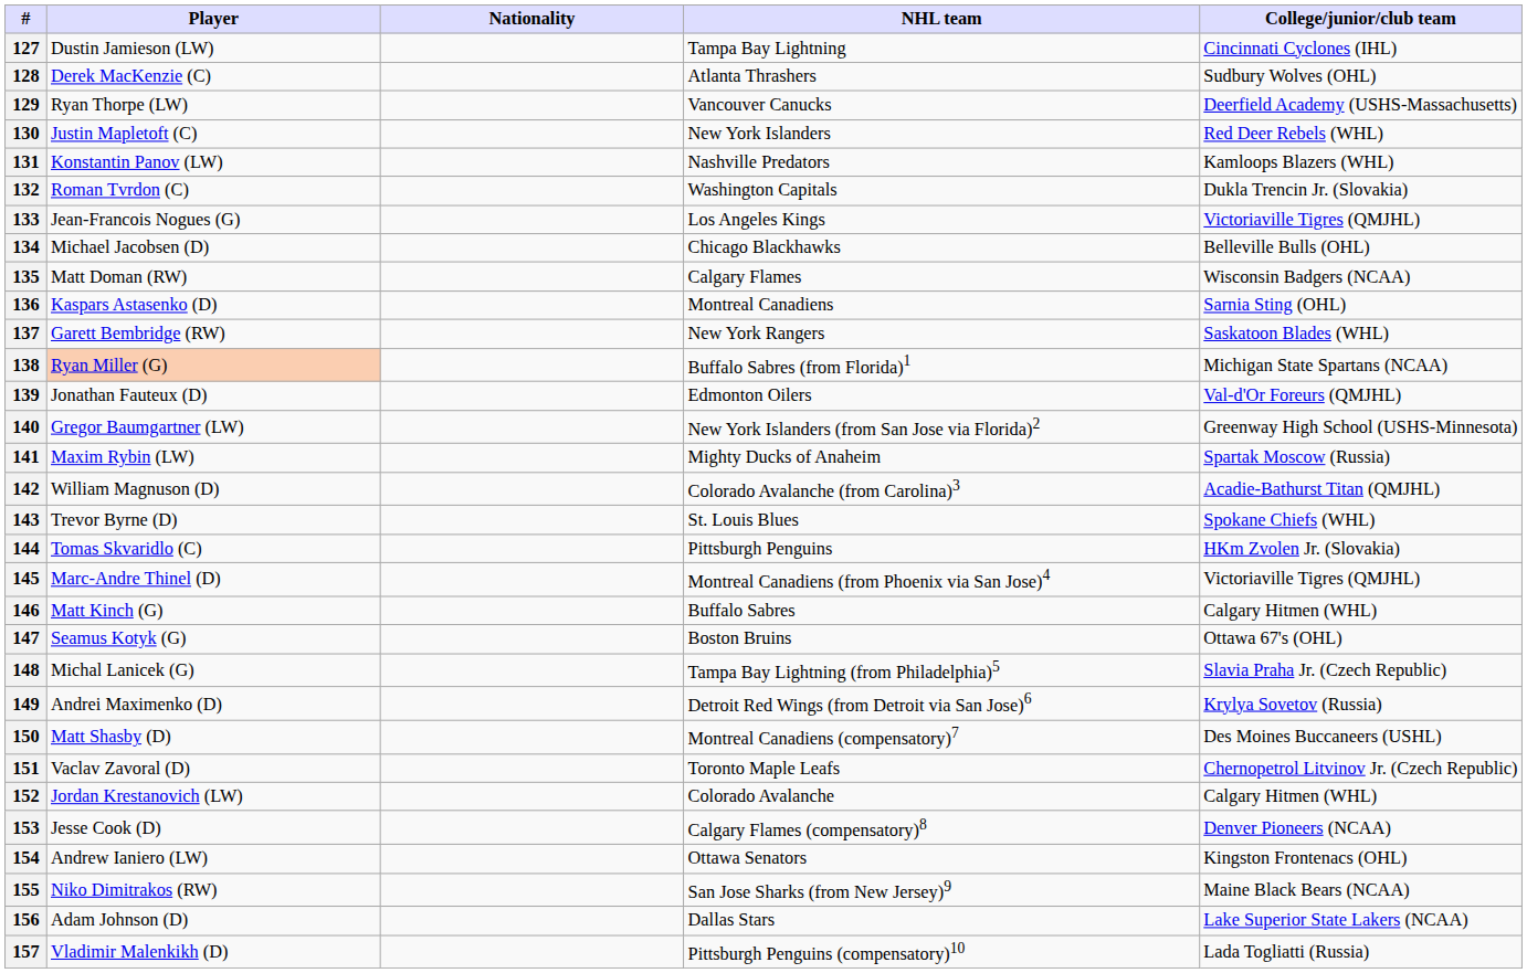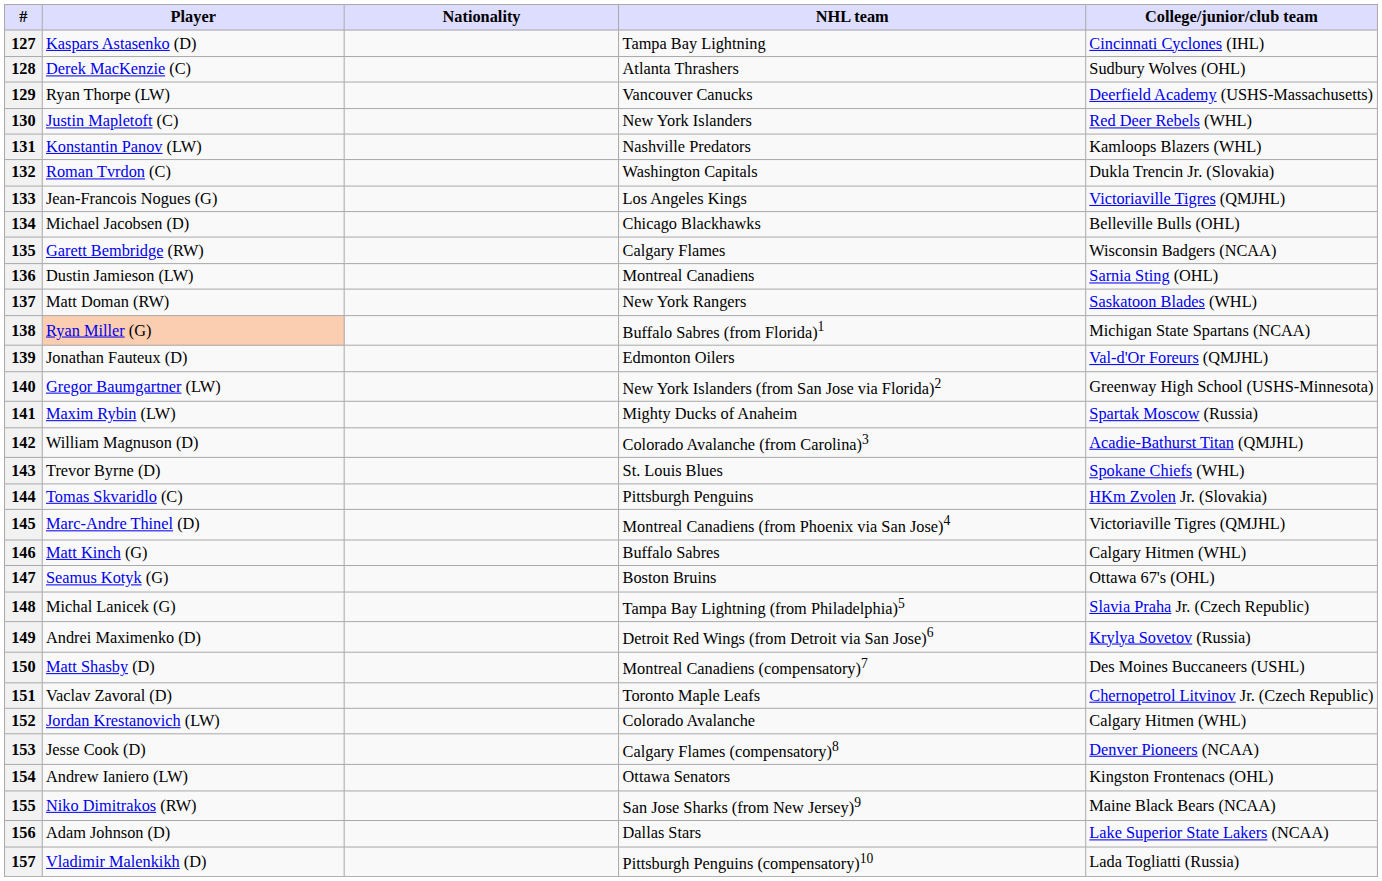 <table class="wikitable">
 <tr>
 <th style="background:#ddf; width:2.75%;">#</th>
 <th style="background:#ddf; width:22.0%;">Player</th>
 <th style="background:#ddf; width:20.0%;">Nationality</th>
 <th style="background:#ddf; width:34.0%;">NHL team</th>
 <th style="background:#ddf; width:100.0%;">College/junior/club team</th>
 </tr>
 <tr>
 <th>127</th>
-<td>Dustin Jamieson (LW)</td>
+<td><a href='#'>Kaspars Astasenko</a> (D)</td>
 <td></td>
 <td>Tampa Bay Lightning</td>
 <td><a href='#'>Cincinnati Cyclones</a> (IHL)</td>
 </tr>
 <tr>
 <th>128</th>
 <td><a href='#'>Derek MacKenzie</a> (C)</td>
 <td></td>
 <td>Atlanta Thrashers</td>
 <td>Sudbury Wolves (OHL)</td>
 </tr>
 <tr>
 <th>129</th>
 <td>Ryan Thorpe (LW)</td>
 <td></td>
 <td>Vancouver Canucks</td>
 <td><a href='#'>Deerfield Academy</a> (USHS-Massachusetts)</td>
 </tr>
 <tr>
 <th>130</th>
 <td><a href='#'>Justin Mapletoft</a> (C)</td>
 <td></td>
 <td>New York Islanders</td>
 <td><a href='#'>Red Deer Rebels</a> (WHL)</td>
 </tr>
 <tr>
 <th>131</th>
 <td><a href='#'>Konstantin Panov</a> (LW)</td>
 <td></td>
 <td>Nashville Predators</td>
 <td>Kamloops Blazers (WHL)</td>
 </tr>
 <tr>
 <th>132</th>
 <td><a href='#'>Roman Tvrdon</a> (C)</td>
 <td></td>
 <td>Washington Capitals</td>
 <td>Dukla Trencin Jr. (Slovakia)</td>
 </tr>
 <tr>
 <th>133</th>
 <td>Jean-Francois Nogues (G)</td>
 <td></td>
 <td>Los Angeles Kings</td>
 <td><a href='#'>Victoriaville Tigres</a> (QMJHL)</td>
 </tr>
 <tr>
 <th>134</th>
 <td>Michael Jacobsen (D)</td>
 <td></td>
 <td>Chicago Blackhawks</td>
 <td>Belleville Bulls (OHL)</td>
 </tr>
 <tr>
 <th>135</th>
-<td>Matt Doman (RW)</td>
+<td><a href='#'>Garett Bembridge</a> (RW)</td>
 <td></td>
 <td>Calgary Flames</td>
 <td>Wisconsin Badgers (NCAA)</td>
 </tr>
 <tr>
 <th>136</th>
-<td><a href='#'>Kaspars Astasenko</a> (D)</td>
+<td>Dustin Jamieson (LW)</td>
 <td></td>
 <td>Montreal Canadiens</td>
 <td><a href='#'>Sarnia Sting</a> (OHL)</td>
 </tr>
 <tr>
 <th>137</th>
-<td><a href='#'>Garett Bembridge</a> (RW)</td>
+<td>Matt Doman (RW)</td>
 <td></td>
 <td>New York Rangers</td>
 <td><a href='#'>Saskatoon Blades</a> (WHL)</td>
 </tr>
 <tr>
 <th>138</th>
 <td style="background:#fbceb1;"><a href='#'>Ryan Miller</a> (G)</td>
 <td></td>
 <td>Buffalo Sabres (from Florida)<sup>1</sup></td>
 <td>Michigan State Spartans (NCAA)</td>
 </tr>
 <tr>
 <th>139</th>
 <td>Jonathan Fauteux (D)</td>
 <td></td>
 <td>Edmonton Oilers</td>
 <td><a href='#'>Val-d'Or Foreurs</a> (QMJHL)</td>
 </tr>
 <tr>
 <th>140</th>
 <td><a href='#'>Gregor Baumgartner</a> (LW)</td>
 <td></td>
 <td>New York Islanders (from San Jose via Florida)<sup>2</sup></td>
 <td>Greenway High School (USHS-Minnesota)</td>
 </tr>
 <tr>
 <th>141</th>
 <td><a href='#'>Maxim Rybin</a> (LW)</td>
 <td></td>
 <td>Mighty Ducks of Anaheim</td>
 <td><a href='#'>Spartak Moscow</a> (Russia)</td>
 </tr>
 <tr>
 <th>142</th>
 <td>William Magnuson (D)</td>
 <td></td>
 <td>Colorado Avalanche (from Carolina)<sup>3</sup></td>
 <td><a href='#'>Acadie-Bathurst Titan</a> (QMJHL)</td>
 </tr>
 <tr>
 <th>143</th>
 <td>Trevor Byrne (D)</td>
 <td></td>
 <td>St. Louis Blues</td>
 <td><a href='#'>Spokane Chiefs</a> (WHL)</td>
 </tr>
 <tr>
 <th>144</th>
 <td><a href='#'>Tomas Skvaridlo</a> (C)</td>
 <td></td>
 <td>Pittsburgh Penguins</td>
 <td><a href='#'>HKm Zvolen</a> Jr. (Slovakia)</td>
 </tr>
 <tr>
 <th>145</th>
 <td><a href='#'>Marc-Andre Thinel</a> (D)</td>
 <td></td>
 <td>Montreal Canadiens (from Phoenix via San Jose)<sup>4</sup></td>
 <td>Victoriaville Tigres (QMJHL)</td>
 </tr>
 <tr>
 <th>146</th>
 <td><a href='#'>Matt Kinch</a> (G)</td>
 <td></td>
 <td>Buffalo Sabres</td>
 <td>Calgary Hitmen (WHL)</td>
 </tr>
 <tr>
 <th>147</th>
 <td><a href='#'>Seamus Kotyk</a> (G)</td>
 <td></td>
 <td>Boston Bruins</td>
 <td>Ottawa 67's (OHL)</td>
 </tr>
 <tr>
 <th>148</th>
 <td>Michal Lanicek (G)</td>
 <td></td>
 <td>Tampa Bay Lightning (from Philadelphia)<sup>5</sup></td>
 <td><a href='#'>Slavia Praha</a> Jr. (Czech Republic)</td>
 </tr>
 <tr>
 <th>149</th>
 <td>Andrei Maximenko (D)</td>
 <td></td>
 <td>Detroit Red Wings (from Detroit via San Jose)<sup>6</sup></td>
 <td><a href='#'>Krylya Sovetov</a> (Russia)</td>
 </tr>
 <tr>
 <th>150</th>
 <td><a href='#'>Matt Shasby</a> (D)</td>
 <td></td>
 <td>Montreal Canadiens (compensatory)<sup>7</sup></td>
 <td>Des Moines Buccaneers (USHL)</td>
 </tr>
 <tr>
 <th>151</th>
 <td>Vaclav Zavoral (D)</td>
 <td></td>
 <td>Toronto Maple Leafs</td>
 <td><a href='#'>Chernopetrol Litvinov</a> Jr. (Czech Republic)</td>
 </tr>
 <tr>
 <th>152</th>
 <td><a href='#'>Jordan Krestanovich</a> (LW)</td>
 <td></td>
 <td>Colorado Avalanche</td>
 <td>Calgary Hitmen (WHL)</td>
 </tr>
 <tr>
 <th>153</th>
 <td>Jesse Cook (D)</td>
 <td></td>
 <td>Calgary Flames (compensatory)<sup>8</sup></td>
 <td><a href='#'>Denver Pioneers</a> (NCAA)</td>
 </tr>
 <tr>
 <th>154</th>
 <td>Andrew Ianiero (LW)</td>
 <td></td>
 <td>Ottawa Senators</td>
 <td>Kingston Frontenacs (OHL)</td>
 </tr>
 <tr>
 <th>155</th>
 <td><a href='#'>Niko Dimitrakos</a> (RW)</td>
 <td></td>
 <td>San Jose Sharks (from New Jersey)<sup>9</sup></td>
 <td>Maine Black Bears (NCAA)</td>
 </tr>
 <tr>
 <th>156</th>
 <td>Adam Johnson (D)</td>
 <td></td>
 <td>Dallas Stars</td>
 <td><a href='#'>Lake Superior State Lakers</a> (NCAA)</td>
 </tr>
 <tr>
 <th>157</th>
 <td><a href='#'>Vladimir Malenkikh</a> (D)</td>
 <td></td>
 <td>Pittsburgh Penguins (compensatory)<sup>10</sup></td>
 <td>Lada Togliatti (Russia)</td>
 </tr>
 </table>
